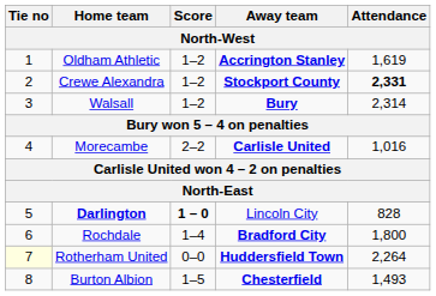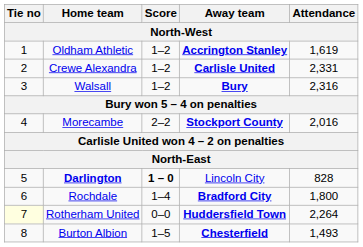 <table class="wikitable" style="text-align: center">
 <tr>
 <th>Tie no</th>
 <th>Home team</th>
 <th>Score</th>
 <th>Away team</th>
 <th>Attendance</th>
 </tr>
 <tr>
 <th colspan=5>North-West</th>
 </tr>
 <tr>
 <td>1</td>
 <td><a href='#'>Oldham Athletic</a></td>
 <td>1–2</td>
 <td><strong><a href='#'>Accrington Stanley</a></strong></td>
 <td>1,619</td>
 </tr>
 <tr>
 <td>2</td>
 <td><a href='#'>Crewe Alexandra</a></td>
 <td>1–2</td>
-<td><strong><a href='#'>Stockport County</a></strong></td>
-<td><strong>2,331</strong></td>
+<td><strong><a href='#'>Carlisle United</a></strong></td>
+<td>2,331</td>
 </tr>
 <tr>
 <td>3</td>
 <td><a href='#'>Walsall</a></td>
 <td>1–2</td>
 <td><strong><a href='#'>Bury</a></strong></td>
-<td>2,314</td>
+<td>2,316</td>
 </tr>
 <tr>
 <th colspan="5">Bury won 5 – 4 on penalties</th>
 </tr>
 <tr>
 <td>4</td>
 <td><a href='#'>Morecambe</a></td>
 <td>2–2</td>
-<td><strong><a href='#'>Carlisle United</a></strong></td>
-<td>1,016</td>
+<td><strong><a href='#'>Stockport County</a></strong></td>
+<td>2,016</td>
 </tr>
 <tr>
 <th colspan="5">Carlisle United won 4 – 2 on penalties</th>
 </tr>
 <tr>
 <th colspan=5>North-East</th>
 </tr>
 <tr>
 <td>5</td>
 <td><strong><a href='#'>Darlington</a></strong></td>
 <td><strong> 1 – 0</strong></td>
 <td><a href='#'>Lincoln City</a></td>
 <td>828</td>
 </tr>
 <tr>
 <td>6</td>
 <td><a href='#'>Rochdale</a></td>
 <td>1–4</td>
 <td><strong><a href='#'>Bradford City</a></strong></td>
 <td>1,800</td>
 </tr>
 <tr>
 <td style="background: lightyellow;">7</td>
 <td><a href='#'>Rotherham United</a></td>
 <td>0–0</td>
 <td><strong><a href='#'>Huddersfield Town</a></strong></td>
 <td>2,264</td>
 </tr>
 <tr>
 <td>8</td>
 <td><a href='#'>Burton Albion</a></td>
 <td>1–5</td>
 <td><strong><a href='#'>Chesterfield</a></strong></td>
 <td>1,493</td>
 </tr>
 </table>
